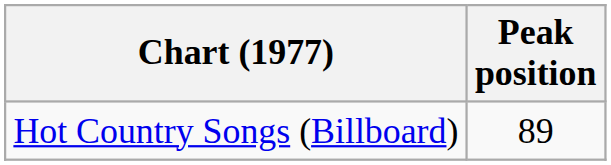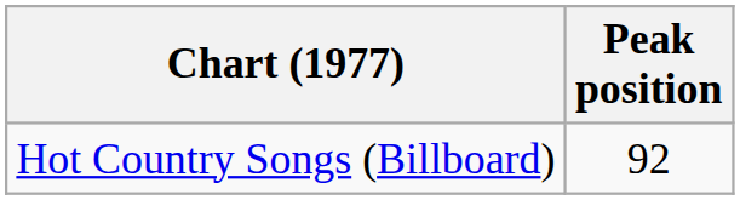 <table class="wikitable sortable">
 <tr>
 <th align="left">Chart (1977)</th>
 <th align="center">Peak<br>position</th>
 </tr>
 <tr>
 <td><a href='#'>Hot Country Songs</a> (<a href='#'>Billboard</a>)</td>
-<td style="text-align:center;">89</td>
+<td style="text-align:center;">92</td>
 </tr>
 </table>
